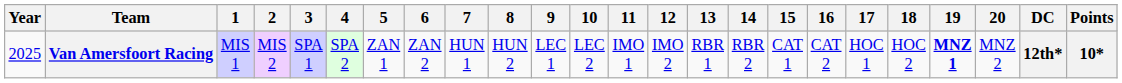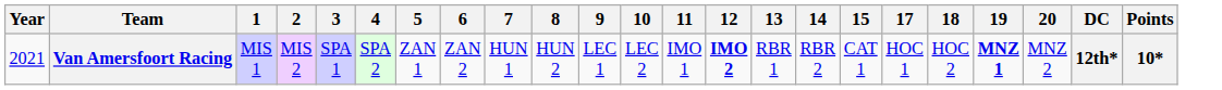 <table class="wikitable" style="text-align:center; font-size:85%">
 <tr>
 <th>Year</th>
 <th>Team</th>
 <th>1</th>
 <th>2</th>
 <th>3</th>
 <th>4</th>
 <th>5</th>
 <th>6</th>
 <th>7</th>
 <th>8</th>
 <th>9</th>
 <th>10</th>
 <th>11</th>
 <th>12</th>
 <th>13</th>
 <th>14</th>
 <th>15</th>
-<th>16</th>
 <th>17</th>
 <th>18</th>
 <th>19</th>
 <th>20</th>
 <th>DC</th>
 <th>Points</th>
 </tr>
 <tr>
-<td><a href='#'>2025</a></td>
+<td><a href='#'>2021</a></td>
 <th nowrap><a href='#'>Van Amersfoort Racing</a></th>
 <td style="background:#cfcfff;"><a href='#'>MIS<br>1</a><br></td>
 <td style="background:#efcfff;"><a href='#'>MIS<br>2</a><br></td>
 <td style="background:#cfcfff;"><a href='#'>SPA<br>1</a><br></td>
 <td style="background:#dfffdf;"><a href='#'>SPA<br>2</a><br></td>
 <td style="background:#;"><a href='#'>ZAN<br>1</a></td>
 <td style="background:#;"><a href='#'>ZAN<br>2</a></td>
 <td style="background:#;"><a href='#'>HUN<br>1</a></td>
 <td style="background:#;"><a href='#'>HUN<br>2</a></td>
 <td style="background:#;"><a href='#'>LEC<br>1</a></td>
 <td style="background:#;"><a href='#'>LEC<br>2</a></td>
 <td style="background:#;"><a href='#'>IMO<br>1</a></td>
-<td style="background:#;"><a href='#'>IMO<br>2</a></td>
+<td style="background:#;"><strong><a href='#'>IMO<br>2</a></strong></td>
 <td style="background:#;"><a href='#'>RBR<br>1</a></td>
 <td style="background:#;"><a href='#'>RBR<br>2</a></td>
 <td style="background:#;"><a href='#'>CAT<br>1</a></td>
-<td style="background:#;"><a href='#'>CAT<br>2</a></td>
 <td style="background:#;"><a href='#'>HOC<br>1</a></td>
 <td style="background:#;"><a href='#'>HOC<br>2</a></td>
 <td style="background:#;"><strong><a href='#'>MNZ<br>1</a></strong></td>
 <td style="background:#;"><a href='#'>MNZ<br>2</a></td>
 <th>12th*</th>
 <th>10*</th>
 </tr>
 </table>
